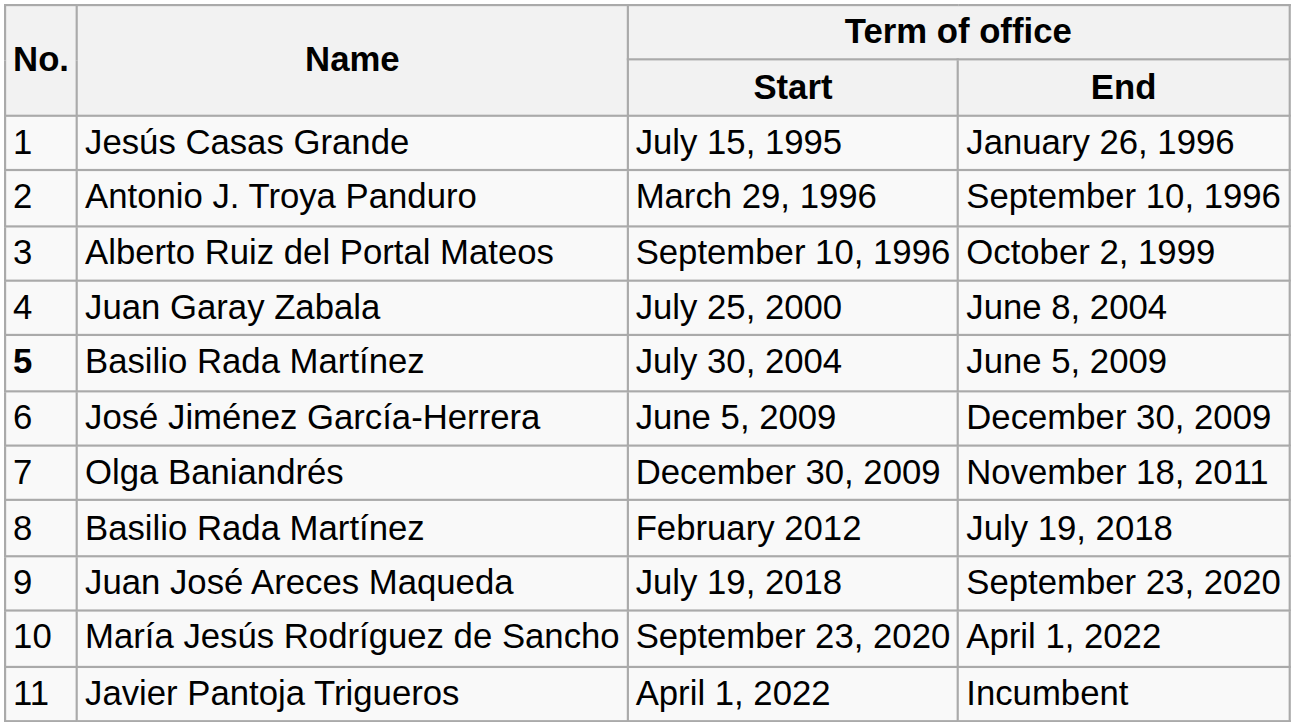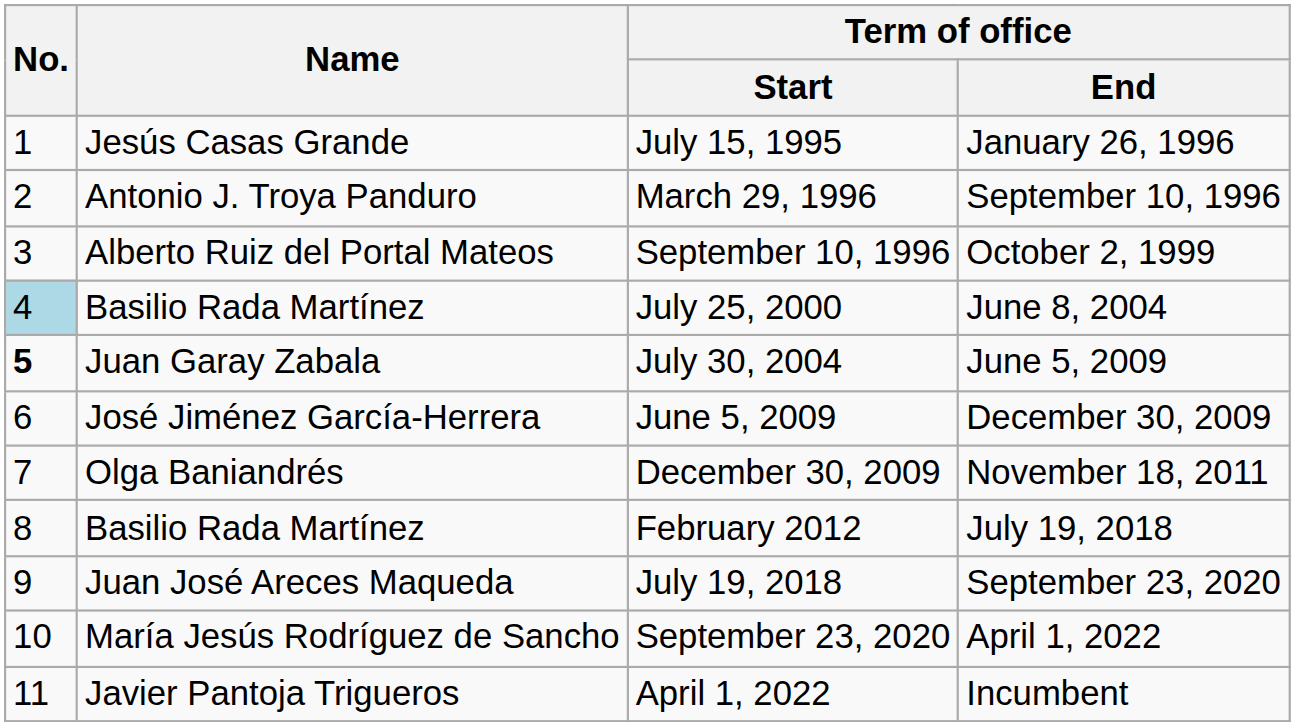 <table class="wikitable">
 <tr>
 <th rowspan="2">No.</th>
 <th rowspan="2">Name</th>
 <th colspan="2">Term of office</th>
 </tr>
 <tr>
 <th>Start</th>
 <th>End</th>
 </tr>
 <tr>
 <td>1</td>
 <td>Jesús Casas Grande</td>
 <td>July 15, 1995</td>
 <td>January 26, 1996</td>
 </tr>
 <tr>
 <td>2</td>
 <td>Antonio J. Troya Panduro</td>
 <td>March 29, 1996</td>
 <td>September 10, 1996</td>
 </tr>
 <tr>
 <td>3</td>
 <td>Alberto Ruiz del Portal Mateos</td>
 <td>September 10, 1996</td>
 <td>October 2, 1999</td>
 </tr>
 <tr>
-<td>4</td>
-<td>Juan Garay Zabala</td>
+<td style="background: lightblue;">4</td>
+<td>Basilio Rada Martínez</td>
 <td>July 25, 2000</td>
 <td>June 8, 2004</td>
 </tr>
 <tr>
 <td><strong>5</strong></td>
-<td>Basilio Rada Martínez</td>
+<td>Juan Garay Zabala</td>
 <td>July 30, 2004</td>
 <td>June 5, 2009</td>
 </tr>
 <tr>
 <td>6</td>
 <td>José Jiménez García-Herrera</td>
 <td>June 5, 2009</td>
 <td>December 30, 2009</td>
 </tr>
 <tr>
 <td>7</td>
 <td>Olga Baniandrés</td>
 <td>December 30, 2009</td>
 <td>November 18, 2011</td>
 </tr>
 <tr>
 <td>8</td>
 <td>Basilio Rada Martínez</td>
 <td>February 2012</td>
 <td>July 19, 2018</td>
 </tr>
 <tr>
 <td>9</td>
 <td>Juan José Areces Maqueda</td>
 <td>July 19, 2018</td>
 <td>September 23, 2020</td>
 </tr>
 <tr>
 <td>10</td>
 <td>María Jesús Rodríguez de Sancho</td>
 <td>September 23, 2020</td>
 <td>April 1, 2022</td>
 </tr>
 <tr>
 <td>11</td>
 <td>Javier Pantoja Trigueros</td>
 <td>April 1, 2022</td>
 <td>Incumbent</td>
 </tr>
 </table>
